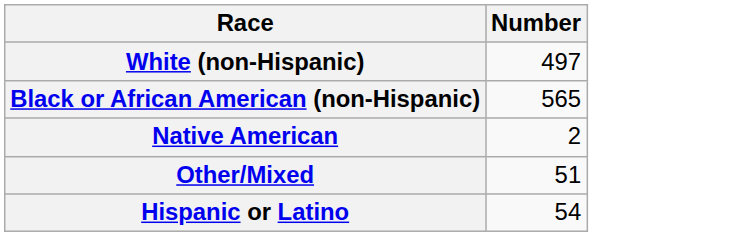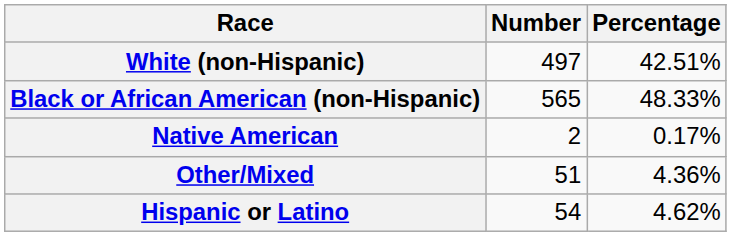 <table class="wikitable" style="text-align:right">
 <tr>
 <th scope="col">Race</th>
 <th scope="col">Number</th>
+<th scope="col">Percentage</th>
 </tr>
 <tr>
 <th scope="row"><a href='#'>White</a> (non-Hispanic)</th>
 <td>497</td>
+<td>42.51%</td>
 </tr>
 <tr>
 <th scope="row"><a href='#'>Black or African American</a> (non-Hispanic)</th>
 <td>565</td>
+<td>48.33%</td>
 </tr>
 <tr>
 <th scope="row"><a href='#'>Native American</a></th>
 <td>2</td>
+<td>0.17%</td>
 </tr>
 <tr>
 <th scope="row"><a href='#'>Other/Mixed</a></th>
 <td>51</td>
+<td>4.36%</td>
 </tr>
 <tr>
 <th scope="row"><a href='#'>Hispanic</a> or <a href='#'>Latino</a></th>
 <td>54</td>
+<td>4.62%</td>
 </tr>
 </table>
